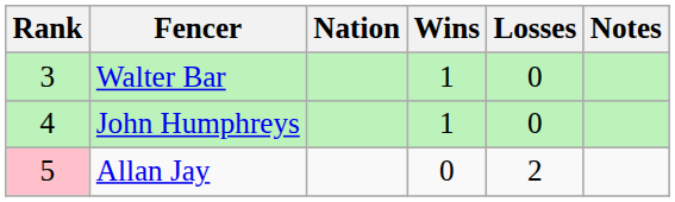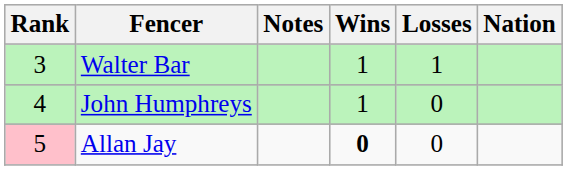 <table class="wikitable sortable" style="text-align:center">
 <tr>
 <th>Rank</th>
 <th>Fencer</th>
-<th>Nation</th>
+<th>Notes</th>
 <th>Wins</th>
 <th>Losses</th>
-<th>Notes</th>
+<th>Nation</th>
 </tr>
 <tr bgcolor=bbf3bb>
 <td>3</td>
 <td align=left><a href='#'>Walter Bar</a></td>
+<td></td>
+<td>1</td>
+<td>1</td>
 <td align=left></td>
-<td>1</td>
-<td>0</td>
-<td></td>
 </tr>
 <tr bgcolor=bbf3bb>
 <td>4</td>
 <td align=left><a href='#'>John Humphreys</a></td>
-<td align=left></td>
+<td></td>
 <td>1</td>
 <td>0</td>
-<td></td>
+<td align=left></td>
 </tr>
 <tr>
 <td style="background: pink;">5</td>
 <td align=left><a href='#'>Allan Jay</a></td>
+<td></td>
+<td><strong>0</strong></td>
+<td>0</td>
 <td align=left></td>
-<td>0</td>
-<td>2</td>
-<td></td>
 </tr>
 </table>
